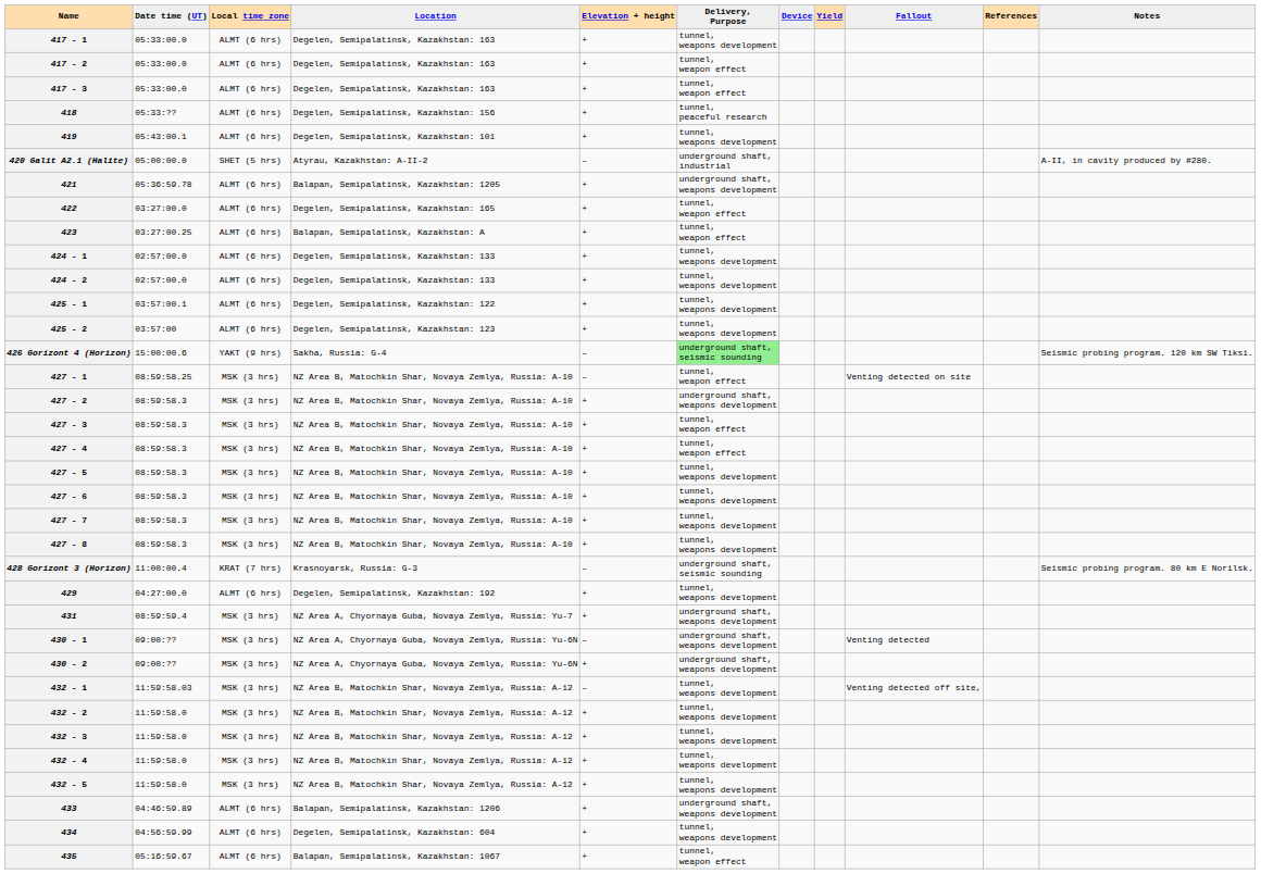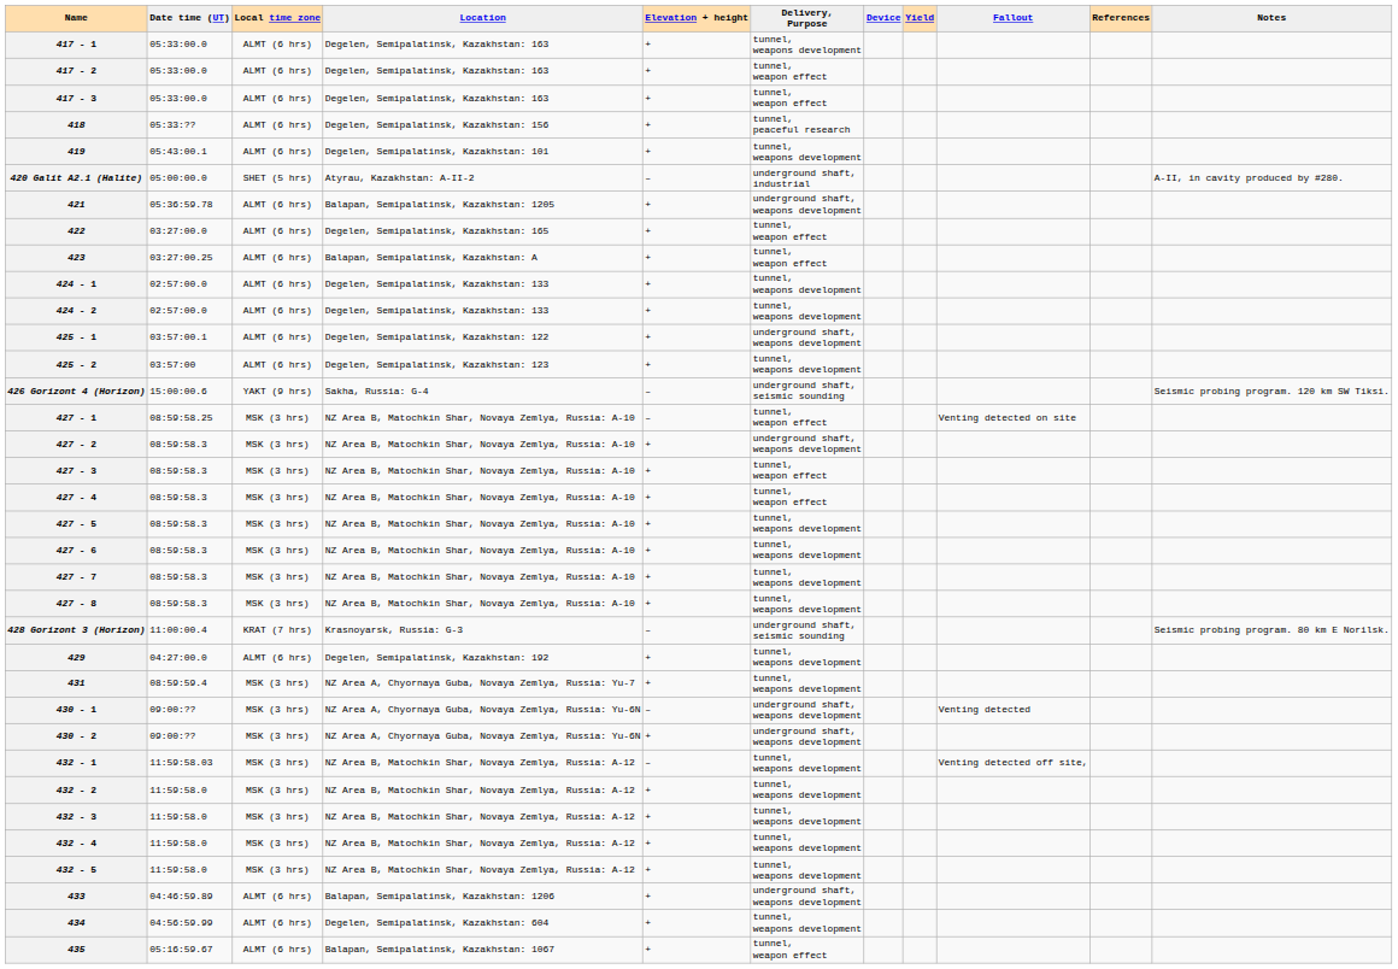 <table class="wikitable sortable">
 <tr>
 <th style="background:#ffdead;">Name </th>
 <th style="background:#efefef;">Date time (<a href='#'>UT</a>)</th>
 <th style="background:#ffdead;">Local <a href='#'>time zone</a></th>
 <th style="background:#efefef;"><a href='#'>Location</a></th>
 <th style="background:#ffdead;"><a href='#'>Elevation</a> + height </th>
 <th style="background:#efefef;">Delivery, <br>Purpose </th>
 <th style="background:#efefef;"><a href='#'>Device</a></th>
 <th style="background:#ffdead;"><a href='#'>Yield</a></th>
 <th style="background:#efefef;" class="unsortable"><a href='#'>Fallout</a></th>
 <th style="background:#ffdead;" class="unsortable">References</th>
 <th style="background:#efefef;" class="unsortable">Notes</th>
 </tr>
 <tr>
 <th><em>417</em> - 1</th>
 <td> 05:33:00.0</td>
 <td style="text-align:center;">ALMT (6 hrs)<br></td>
 <td>Degelen, Semipalatinsk, Kazakhstan: 163 </td>
 <td> +</td>
 <td>tunnel,<br>weapons development</td>
 <td></td>
 <td style="text-align:center;"></td>
 <td></td>
 <td></td>
 <td></td>
 </tr>
 <tr>
 <th><em>417</em> - 2</th>
 <td> 05:33:00.0</td>
 <td style="text-align:center;">ALMT (6 hrs)<br></td>
 <td>Degelen, Semipalatinsk, Kazakhstan: 163 </td>
 <td> +</td>
 <td>tunnel,<br>weapon effect</td>
 <td></td>
 <td style="text-align:center;"></td>
 <td></td>
 <td></td>
 <td></td>
 </tr>
 <tr>
 <th><em>417</em> - 3</th>
 <td> 05:33:00.0</td>
 <td style="text-align:center;">ALMT (6 hrs)<br></td>
 <td>Degelen, Semipalatinsk, Kazakhstan: 163 </td>
 <td> +</td>
 <td>tunnel,<br>weapon effect</td>
 <td></td>
 <td style="text-align:center;"></td>
 <td></td>
 <td></td>
 <td></td>
 </tr>
 <tr>
 <th><em>418</em></th>
 <td> 05:33:??</td>
 <td style="text-align:center;">ALMT (6 hrs)<br></td>
 <td>Degelen, Semipalatinsk, Kazakhstan: 156 </td>
 <td> +</td>
 <td>tunnel,<br>peaceful research</td>
 <td></td>
 <td style="text-align:center;"></td>
 <td></td>
 <td></td>
 <td></td>
 </tr>
 <tr>
 <th><em>419</em></th>
 <td> 05:43:00.1</td>
 <td style="text-align:center;">ALMT (6 hrs)<br></td>
 <td>Degelen, Semipalatinsk, Kazakhstan: 101 </td>
 <td> +</td>
 <td>tunnel,<br>weapons development</td>
 <td></td>
 <td style="text-align:center;"></td>
 <td></td>
 <td></td>
 <td></td>
 </tr>
 <tr>
 <th><em>420 Galit A2.1 (Halite)</em></th>
 <td> 05:00:00.0</td>
 <td style="text-align:center;">SHET (5 hrs)<br></td>
 <td>Atyrau, Kazakhstan: A-II-2 </td>
 <td> – </td>
 <td>underground shaft,<br>industrial</td>
 <td></td>
 <td style="text-align:center;"></td>
 <td></td>
 <td></td>
 <td>A-II, in cavity produced by #280.</td>
 </tr>
 <tr>
 <th><em>421</em></th>
 <td> 05:36:59.78</td>
 <td style="text-align:center;">ALMT (6 hrs)<br></td>
 <td>Balapan, Semipalatinsk, Kazakhstan: 1205 </td>
 <td> +</td>
 <td>underground shaft,<br>weapons development</td>
 <td></td>
 <td style="text-align:center;"></td>
 <td></td>
 <td></td>
 <td></td>
 </tr>
 <tr>
 <th><em>422</em></th>
 <td> 03:27:00.0</td>
 <td style="text-align:center;">ALMT (6 hrs)<br></td>
 <td>Degelen, Semipalatinsk, Kazakhstan: 165 </td>
 <td> +</td>
 <td>tunnel,<br>weapon effect</td>
 <td></td>
 <td style="text-align:center;"></td>
 <td></td>
 <td></td>
 <td></td>
 </tr>
 <tr>
 <th><em>423</em></th>
 <td> 03:27:00.25</td>
 <td style="text-align:center;">ALMT (6 hrs)<br></td>
 <td>Balapan, Semipalatinsk, Kazakhstan: A </td>
 <td> +</td>
 <td>tunnel,<br>weapon effect</td>
 <td></td>
 <td style="text-align:center;"></td>
 <td></td>
 <td></td>
 <td></td>
 </tr>
 <tr>
 <th><em>424</em> - 1</th>
 <td> 02:57:00.0</td>
 <td style="text-align:center;">ALMT (6 hrs)<br></td>
 <td>Degelen, Semipalatinsk, Kazakhstan: 133 </td>
 <td> +</td>
 <td>tunnel,<br>weapons development</td>
 <td></td>
 <td style="text-align:center;"></td>
 <td></td>
 <td></td>
 <td></td>
 </tr>
 <tr>
 <th><em>424</em> - 2</th>
 <td> 02:57:00.0</td>
 <td style="text-align:center;">ALMT (6 hrs)<br></td>
 <td>Degelen, Semipalatinsk, Kazakhstan: 133 </td>
 <td> +</td>
 <td>tunnel,<br>weapons development</td>
 <td></td>
 <td style="text-align:center;"></td>
 <td></td>
 <td></td>
 <td></td>
 </tr>
 <tr>
 <th><em>425</em> - 1</th>
 <td> 03:57:00.1</td>
 <td style="text-align:center;">ALMT (6 hrs)<br></td>
 <td>Degelen, Semipalatinsk, Kazakhstan: 122 </td>
 <td> +</td>
-<td>tunnel,<br>weapons development</td>
+<td>underground shaft,<br>weapons development</td>
 <td></td>
 <td style="text-align:center;"></td>
 <td></td>
 <td></td>
 <td></td>
 </tr>
 <tr>
 <th><em>425</em> - 2</th>
 <td> 03:57:00</td>
 <td style="text-align:center;">ALMT (6 hrs)<br></td>
 <td>Degelen, Semipalatinsk, Kazakhstan: 123 </td>
 <td> +</td>
 <td>tunnel,<br>weapons development</td>
 <td></td>
 <td style="text-align:center;"></td>
 <td></td>
 <td></td>
 <td></td>
 </tr>
 <tr>
 <th><em>426 Gorizont 4 (Horizon)</em></th>
 <td> 15:00:00.6</td>
 <td style="text-align:center;">YAKT (9 hrs)<br></td>
 <td>Sakha, Russia: G-4 </td>
 <td> – </td>
-<td style="background: lightgreen;">underground shaft,<br>seismic sounding</td>
+<td>underground shaft,<br>seismic sounding</td>
 <td></td>
 <td style="text-align:center;"></td>
 <td></td>
 <td></td>
 <td>Seismic probing program. 120 km SW Tiksi.</td>
 </tr>
 <tr>
 <th><em>427</em> - 1</th>
 <td> 08:59:58.25</td>
 <td style="text-align:center;">MSK (3 hrs)<br></td>
 <td>NZ Area B, Matochkin Shar, Novaya Zemlya, Russia: A-10 </td>
 <td> – </td>
 <td>tunnel,<br>weapon effect</td>
 <td></td>
 <td style="text-align:center;"></td>
 <td>Venting detected on site</td>
 <td></td>
 <td></td>
 </tr>
 <tr>
 <th><em>427</em> - 2</th>
 <td> 08:59:58.3</td>
 <td style="text-align:center;">MSK (3 hrs)<br></td>
 <td>NZ Area B, Matochkin Shar, Novaya Zemlya, Russia: A-10 </td>
 <td> +</td>
 <td>underground shaft,<br>weapons development</td>
 <td></td>
 <td style="text-align:center;"></td>
 <td></td>
 <td></td>
 <td></td>
 </tr>
 <tr>
 <th><em>427</em> - 3</th>
 <td> 08:59:58.3</td>
 <td style="text-align:center;">MSK (3 hrs)<br></td>
 <td>NZ Area B, Matochkin Shar, Novaya Zemlya, Russia: A-10 </td>
 <td> +</td>
 <td>tunnel,<br>weapon effect</td>
 <td></td>
 <td style="text-align:center;"></td>
 <td></td>
 <td></td>
 <td></td>
 </tr>
 <tr>
 <th><em>427</em> - 4</th>
 <td> 08:59:58.3</td>
 <td style="text-align:center;">MSK (3 hrs)<br></td>
 <td>NZ Area B, Matochkin Shar, Novaya Zemlya, Russia: A-10 </td>
 <td> +</td>
 <td>tunnel,<br>weapon effect</td>
 <td></td>
 <td style="text-align:center;"></td>
 <td></td>
 <td></td>
 <td></td>
 </tr>
 <tr>
 <th><em>427</em> - 5</th>
 <td> 08:59:58.3</td>
 <td style="text-align:center;">MSK (3 hrs)<br></td>
 <td>NZ Area B, Matochkin Shar, Novaya Zemlya, Russia: A-10 </td>
 <td> +</td>
 <td>tunnel,<br>weapons development</td>
 <td></td>
 <td style="text-align:center;"></td>
 <td></td>
 <td></td>
 <td></td>
 </tr>
 <tr>
 <th><em>427</em> - 6</th>
 <td> 08:59:58.3</td>
 <td style="text-align:center;">MSK (3 hrs)<br></td>
 <td>NZ Area B, Matochkin Shar, Novaya Zemlya, Russia: A-10 </td>
 <td> +</td>
 <td>tunnel,<br>weapons development</td>
 <td></td>
 <td style="text-align:center;"></td>
 <td></td>
 <td></td>
 <td></td>
 </tr>
 <tr>
 <th><em>427</em> - 7</th>
 <td> 08:59:58.3</td>
 <td style="text-align:center;">MSK (3 hrs)<br></td>
 <td>NZ Area B, Matochkin Shar, Novaya Zemlya, Russia: A-10 </td>
 <td> +</td>
 <td>tunnel,<br>weapons development</td>
 <td></td>
 <td style="text-align:center;"></td>
 <td></td>
 <td></td>
 <td></td>
 </tr>
 <tr>
 <th><em>427</em> - 8</th>
 <td> 08:59:58.3</td>
 <td style="text-align:center;">MSK (3 hrs)<br></td>
 <td>NZ Area B, Matochkin Shar, Novaya Zemlya, Russia: A-10 </td>
 <td> +</td>
 <td>tunnel,<br>weapons development</td>
 <td></td>
 <td style="text-align:center;"></td>
 <td></td>
 <td></td>
 <td></td>
 </tr>
 <tr>
 <th><em>428 Gorizont 3 (Horizon)</em></th>
 <td> 11:00:00.4</td>
 <td style="text-align:center;">KRAT (7 hrs)<br></td>
 <td>Krasnoyarsk, Russia: G-3 </td>
 <td> – </td>
 <td>underground shaft,<br>seismic sounding</td>
 <td></td>
 <td style="text-align:center;"></td>
 <td></td>
 <td></td>
 <td>Seismic probing program. 80 km E Norilsk.</td>
 </tr>
 <tr>
 <th><em>429</em></th>
 <td> 04:27:00.0</td>
 <td style="text-align:center;">ALMT (6 hrs)<br></td>
 <td>Degelen, Semipalatinsk, Kazakhstan: 192 </td>
 <td> +</td>
 <td>tunnel,<br>weapons development</td>
 <td></td>
 <td style="text-align:center;"></td>
 <td></td>
 <td></td>
 <td></td>
 </tr>
 <tr>
 <th><em>431</em></th>
 <td> 08:59:59.4</td>
 <td style="text-align:center;">MSK (3 hrs)<br></td>
 <td>NZ Area A, Chyornaya Guba, Novaya Zemlya, Russia: Yu-7 </td>
 <td> +</td>
-<td>underground shaft,<br>weapons development</td>
+<td>tunnel,<br>weapons development</td>
 <td></td>
 <td style="text-align:center;"></td>
 <td></td>
 <td></td>
 <td></td>
 </tr>
 <tr>
 <th><em>430</em> - 1</th>
 <td> 09:00:??</td>
 <td style="text-align:center;">MSK (3 hrs)<br></td>
 <td>NZ Area A, Chyornaya Guba, Novaya Zemlya, Russia: Yu-6N </td>
 <td> – </td>
 <td>underground shaft,<br>weapons development</td>
 <td></td>
 <td style="text-align:center;"></td>
 <td>Venting detected</td>
 <td></td>
 <td></td>
 </tr>
 <tr>
 <th><em>430</em> - 2</th>
 <td> 09:00:??</td>
 <td style="text-align:center;">MSK (3 hrs)<br></td>
 <td>NZ Area A, Chyornaya Guba, Novaya Zemlya, Russia: Yu-6N </td>
 <td> +</td>
 <td>underground shaft,<br>weapons development</td>
 <td></td>
 <td style="text-align:center;"></td>
 <td></td>
 <td></td>
 <td></td>
 </tr>
 <tr>
 <th><em>432</em> - 1</th>
 <td> 11:59:58.03</td>
 <td style="text-align:center;">MSK (3 hrs)<br></td>
 <td>NZ Area B, Matochkin Shar, Novaya Zemlya, Russia: A-12 </td>
 <td> – </td>
 <td>tunnel,<br>weapons development</td>
 <td></td>
 <td style="text-align:center;"></td>
 <td>Venting detected off site, </td>
 <td></td>
 <td></td>
 </tr>
 <tr>
 <th><em>432</em> - 2</th>
 <td> 11:59:58.0</td>
 <td style="text-align:center;">MSK (3 hrs)<br></td>
 <td>NZ Area B, Matochkin Shar, Novaya Zemlya, Russia: A-12 </td>
 <td> +</td>
 <td>tunnel,<br>weapons development</td>
 <td></td>
 <td style="text-align:center;"></td>
 <td></td>
 <td></td>
 <td></td>
 </tr>
 <tr>
 <th><em>432</em> - 3</th>
 <td> 11:59:58.0</td>
 <td style="text-align:center;">MSK (3 hrs)<br></td>
 <td>NZ Area B, Matochkin Shar, Novaya Zemlya, Russia: A-12 </td>
 <td> +</td>
 <td>tunnel,<br>weapons development</td>
 <td></td>
 <td style="text-align:center;"></td>
 <td></td>
 <td></td>
 <td></td>
 </tr>
 <tr>
 <th><em>432</em> - 4</th>
 <td> 11:59:58.0</td>
 <td style="text-align:center;">MSK (3 hrs)<br></td>
 <td>NZ Area B, Matochkin Shar, Novaya Zemlya, Russia: A-12 </td>
 <td> +</td>
 <td>tunnel,<br>weapons development</td>
 <td></td>
 <td style="text-align:center;"></td>
 <td></td>
 <td></td>
 <td></td>
 </tr>
 <tr>
 <th><em>432</em> - 5</th>
 <td> 11:59:58.0</td>
 <td style="text-align:center;">MSK (3 hrs)<br></td>
 <td>NZ Area B, Matochkin Shar, Novaya Zemlya, Russia: A-12 </td>
 <td> +</td>
 <td>tunnel,<br>weapons development</td>
 <td></td>
 <td style="text-align:center;"></td>
 <td></td>
 <td></td>
 <td></td>
 </tr>
 <tr>
 <th><em>433</em></th>
 <td> 04:46:59.89</td>
 <td style="text-align:center;">ALMT (6 hrs)<br></td>
 <td>Balapan, Semipalatinsk, Kazakhstan: 1206 </td>
 <td> +</td>
 <td>underground shaft,<br>weapons development</td>
 <td></td>
 <td style="text-align:center;"></td>
 <td></td>
 <td></td>
 <td></td>
 </tr>
 <tr>
 <th><em>434</em></th>
 <td> 04:56:59.99</td>
 <td style="text-align:center;">ALMT (6 hrs)<br></td>
 <td>Degelen, Semipalatinsk, Kazakhstan: 604 </td>
 <td> +</td>
 <td>tunnel,<br>weapons development</td>
 <td></td>
 <td style="text-align:center;"></td>
 <td></td>
 <td></td>
 <td></td>
 </tr>
 <tr>
 <th><em>435</em></th>
 <td> 05:16:59.67</td>
 <td style="text-align:center;">ALMT (6 hrs)<br></td>
 <td>Balapan, Semipalatinsk, Kazakhstan: 1067 </td>
 <td> +</td>
 <td>tunnel,<br>weapon effect</td>
 <td></td>
 <td style="text-align:center;"></td>
 <td></td>
 <td></td>
 <td></td>
 </tr>
 </table>
